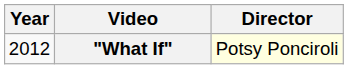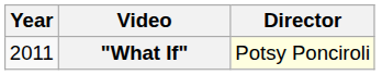 <table class="wikitable plainrowheaders">
 <tr>
 <th>Year</th>
 <th style="width:8em;">Video</th>
 <th>Director</th>
 </tr>
 <tr>
-<td>2012</td>
+<td>2011</td>
 <th scope="row">"What If"</th>
 <td style="background: lightyellow;">Potsy Ponciroli</td>
 </tr>
 </table>
